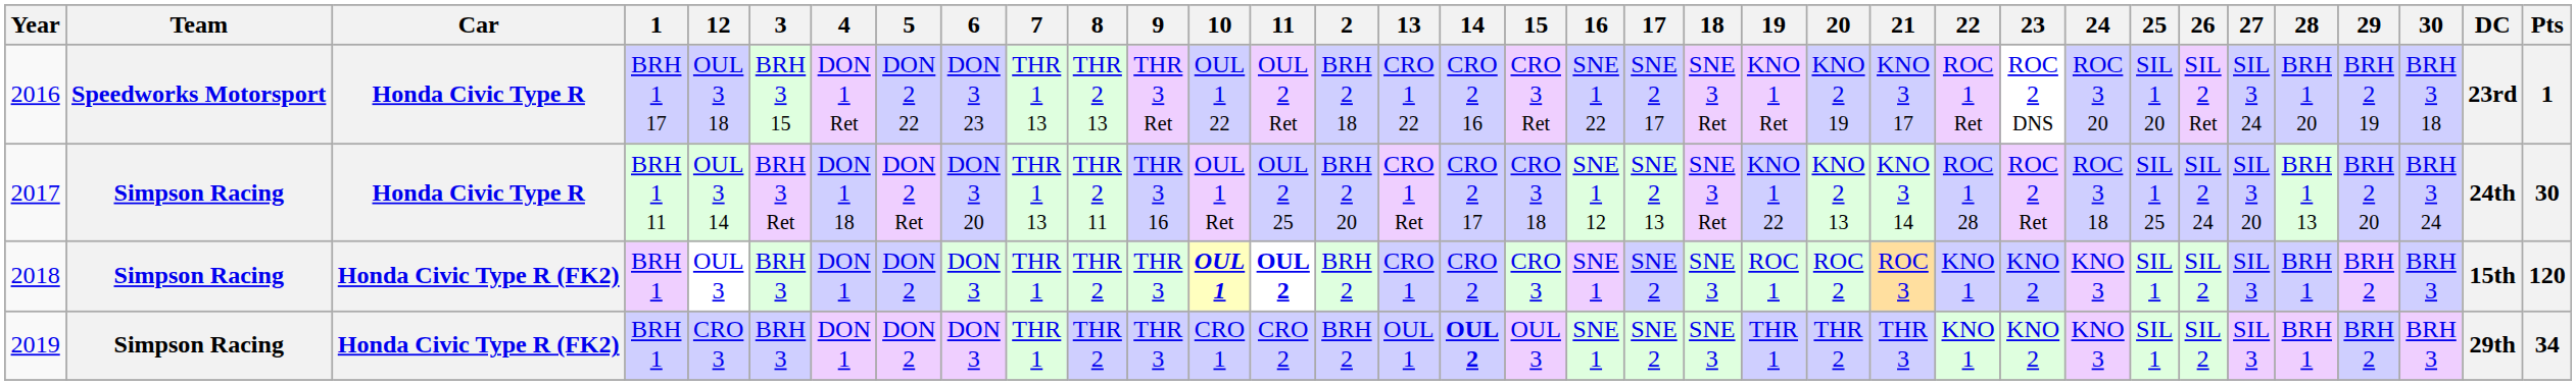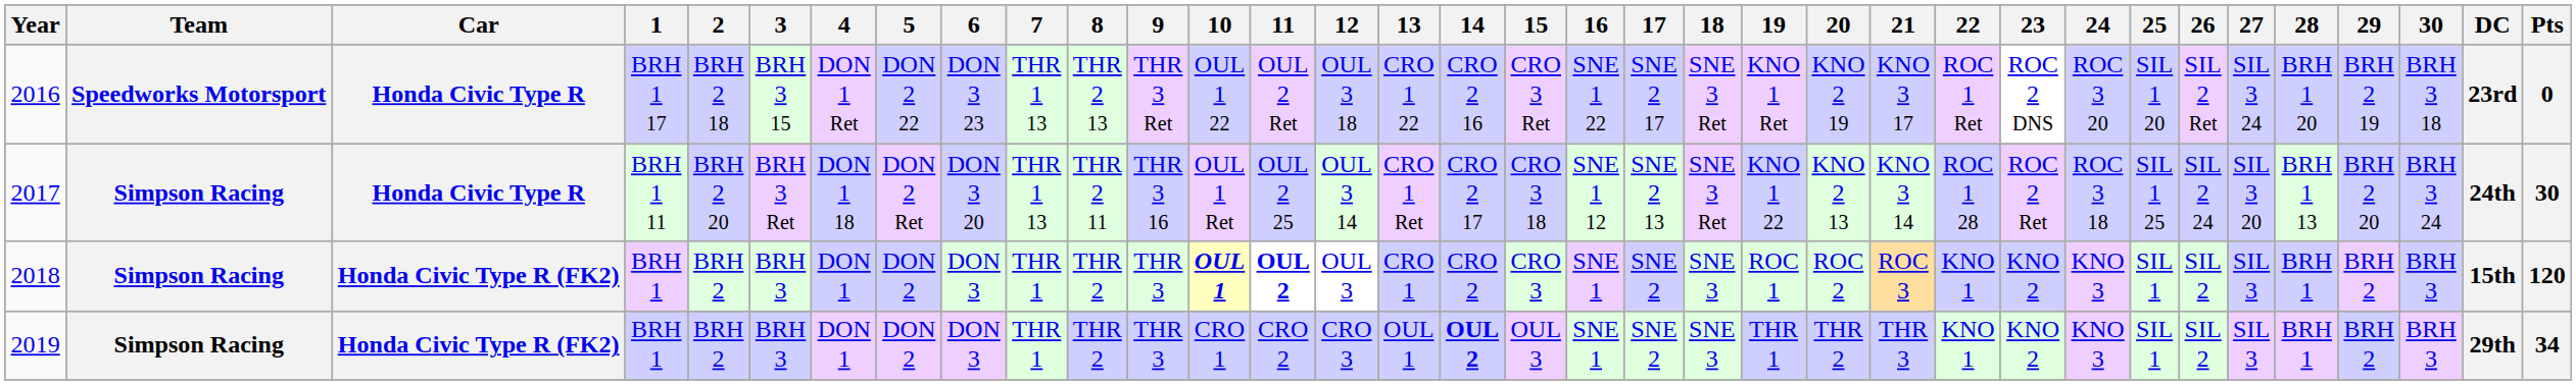 <table class="wikitable" style="text-align:center; font-size:85%">
 <tr>
 <th>Year</th>
 <th>Team</th>
 <th>Car</th>
 <th>1</th>
-<th>12</th>
+<th>2</th>
 <th>3</th>
 <th>4</th>
 <th>5</th>
 <th>6</th>
 <th>7</th>
 <th>8</th>
 <th>9</th>
 <th>10</th>
 <th>11</th>
-<th>2</th>
+<th>12</th>
 <th>13</th>
 <th>14</th>
 <th>15</th>
 <th>16</th>
 <th>17</th>
 <th>18</th>
 <th>19</th>
 <th>20</th>
 <th>21</th>
 <th>22</th>
 <th>23</th>
 <th>24</th>
 <th>25</th>
 <th>26</th>
 <th>27</th>
 <th>28</th>
 <th>29</th>
 <th>30</th>
 <th>DC</th>
 <th>Pts</th>
 </tr>
 <tr>
 <td><a href='#'>2016</a></td>
 <th nowrap><a href='#'>Speedworks Motorsport</a></th>
 <th nowrap><a href='#'>Honda Civic Type R</a></th>
 <td style="background:#CFCFFF;"><a href='#'>BRH<br>1</a><br><small>17</small></td>
-<td style="background:#CFCFFF;"><a href='#'>OUL<br>3</a><br><small>18</small></td>
+<td style="background:#CFCFFF;"><a href='#'>BRH<br>2</a><br><small>18</small></td>
 <td style="background:#DFFFDF;"><a href='#'>BRH<br>3</a><br><small>15</small></td>
 <td style="background:#EFCFFF;"><a href='#'>DON<br>1</a><br><small>Ret</small></td>
 <td style="background:#CFCFFF;"><a href='#'>DON<br>2</a><br><small>22</small></td>
 <td style="background:#CFCFFF;"><a href='#'>DON<br>3</a><br><small>23</small></td>
 <td style="background:#DFFFDF;"><a href='#'>THR<br>1</a><br><small>13</small></td>
 <td style="background:#DFFFDF;"><a href='#'>THR<br>2</a><br><small>13</small></td>
 <td style="background:#EFCFFF;"><a href='#'>THR<br>3</a><br><small>Ret</small></td>
 <td style="background:#CFCFFF;"><a href='#'>OUL<br>1</a><br><small>22</small></td>
 <td style="background:#EFCFFF;"><a href='#'>OUL<br>2</a><br><small>Ret</small></td>
-<td style="background:#CFCFFF;"><a href='#'>BRH<br>2</a><br><small>18</small></td>
+<td style="background:#CFCFFF;"><a href='#'>OUL<br>3</a><br><small>18</small></td>
 <td style="background:#CFCFFF;"><a href='#'>CRO<br>1</a><br><small>22</small></td>
 <td style="background:#CFCFFF;"><a href='#'>CRO<br>2</a><br><small>16</small></td>
 <td style="background:#EFCFFF;"><a href='#'>CRO<br>3</a><br><small>Ret</small></td>
 <td style="background:#CFCFFF;"><a href='#'>SNE<br>1</a><br><small>22</small></td>
 <td style="background:#CFCFFF;"><a href='#'>SNE<br>2</a><br><small>17</small></td>
 <td style="background:#EFCFFF;"><a href='#'>SNE<br>3</a><br><small>Ret</small></td>
 <td style="background:#EFCFFF;"><a href='#'>KNO<br>1</a><br><small>Ret</small></td>
 <td style="background:#CFCFFF;"><a href='#'>KNO<br>2</a><br><small>19</small></td>
 <td style="background:#CFCFFF;"><a href='#'>KNO<br>3</a><br><small>17</small></td>
 <td style="background:#EFCFFF;"><a href='#'>ROC<br>1</a><br><small>Ret</small></td>
 <td style="background:#FFFFFF;"><a href='#'>ROC<br>2</a><br><small>DNS</small></td>
 <td style="background:#CFCFFF;"><a href='#'>ROC<br>3</a><br><small>20</small></td>
 <td style="background:#CFCFFF;"><a href='#'>SIL<br>1</a><br><small>20</small></td>
 <td style="background:#EFCFFF;"><a href='#'>SIL<br>2</a><br><small>Ret</small></td>
 <td style="background:#CFCFFF;"><a href='#'>SIL<br>3</a><br><small>24</small></td>
 <td style="background:#CFCFFF;"><a href='#'>BRH<br>1</a><br><small>20</small></td>
 <td style="background:#CFCFFF;"><a href='#'>BRH<br>2</a><br><small>19</small></td>
 <td style="background:#CFCFFF;"><a href='#'>BRH<br>3</a><br><small>18</small></td>
 <th>23rd</th>
-<th>1</th>
+<th>0</th>
 </tr>
 <tr>
 <td><a href='#'>2017</a></td>
 <th nowrap><a href='#'>Simpson Racing</a></th>
 <th nowrap><a href='#'>Honda Civic Type R</a></th>
 <td style="background:#DFFFDF;"><a href='#'>BRH<br>1</a><br><small>11</small></td>
-<td style="background:#DFFFDF;"><a href='#'>OUL<br>3</a><br><small>14</small></td>
+<td style="background:#CFCFFF;"><a href='#'>BRH<br>2</a><br><small>20</small></td>
 <td style="background:#EFCFFF;"><a href='#'>BRH<br>3</a><br><small>Ret</small></td>
 <td style="background:#CFCFFF;"><a href='#'>DON<br>1</a><br><small>18</small></td>
 <td style="background:#EFCFFF;"><a href='#'>DON<br>2</a><br><small>Ret</small></td>
 <td style="background:#CFCFFF;"><a href='#'>DON<br>3</a><br><small>20</small></td>
 <td style="background:#DFFFDF;"><a href='#'>THR<br>1</a><br><small>13</small></td>
 <td style="background:#DFFFDF;"><a href='#'>THR<br>2</a><br><small>11</small></td>
 <td style="background:#CFCFFF;"><a href='#'>THR<br>3</a><br><small>16</small></td>
 <td style="background:#EFCFFF;"><a href='#'>OUL<br>1</a><br><small>Ret</small></td>
 <td style="background:#CFCFFF;"><a href='#'>OUL<br>2</a><br><small>25</small></td>
-<td style="background:#CFCFFF;"><a href='#'>BRH<br>2</a><br><small>20</small></td>
+<td style="background:#DFFFDF;"><a href='#'>OUL<br>3</a><br><small>14</small></td>
 <td style="background:#EFCFFF;"><a href='#'>CRO<br>1</a><br><small>Ret</small></td>
 <td style="background:#CFCFFF;"><a href='#'>CRO<br>2</a><br><small>17</small></td>
 <td style="background:#CFCFFF;"><a href='#'>CRO<br>3</a><br><small>18</small></td>
 <td style="background:#DFFFDF;"><a href='#'>SNE<br>1</a><br><small>12</small></td>
 <td style="background:#DFFFDF;"><a href='#'>SNE<br>2</a><br><small>13</small></td>
 <td style="background:#EFCFFF;"><a href='#'>SNE<br>3</a><br><small>Ret</small></td>
 <td style="background:#CFCFFF;"><a href='#'>KNO<br>1</a><br><small>22</small></td>
 <td style="background:#DFFFDF;"><a href='#'>KNO<br>2</a><br><small>13</small></td>
 <td style="background:#DFFFDF;"><a href='#'>KNO<br>3</a><br><small>14</small></td>
 <td style="background:#CFCFFF;"><a href='#'>ROC<br>1</a><br><small>28</small></td>
 <td style="background:#EFCFFF;"><a href='#'>ROC<br>2</a><br><small>Ret</small></td>
 <td style="background:#CFCFFF;"><a href='#'>ROC<br>3</a><br><small>18</small></td>
 <td style="background:#CFCFFF;"><a href='#'>SIL<br>1</a><br><small>25</small></td>
 <td style="background:#CFCFFF;"><a href='#'>SIL<br>2</a><br><small>24</small></td>
 <td style="background:#CFCFFF;"><a href='#'>SIL<br>3</a><br><small>20</small></td>
 <td style="background:#DFFFDF;"><a href='#'>BRH<br>1</a><br><small>13</small></td>
 <td style="background:#CFCFFF;"><a href='#'>BRH<br>2</a><br><small>20</small></td>
 <td style="background:#CFCFFF;"><a href='#'>BRH<br>3</a><br><small>24</small></td>
 <th>24th</th>
 <th>30</th>
 </tr>
 <tr>
 <td><a href='#'>2018</a></td>
 <th nowrap><a href='#'>Simpson Racing</a></th>
 <th nowrap><a href='#'>Honda Civic Type R (FK2)</a></th>
 <td style="background:#EFCFFF;"><a href='#'>BRH<br>1</a><br></td>
-<td style="background:#FFFFFF;"><a href='#'>OUL<br>3</a><br></td>
+<td style="background:#DFFFDF;"><a href='#'>BRH<br>2</a><br></td>
 <td style="background:#DFFFDF;"><a href='#'>BRH<br>3</a><br></td>
 <td style="background:#CFCFFF;"><a href='#'>DON<br>1</a><br></td>
 <td style="background:#CFCFFF;"><a href='#'>DON<br>2</a><br></td>
 <td style="background:#DFFFDF;"><a href='#'>DON<br>3</a><br></td>
 <td style="background:#DFFFDF;"><a href='#'>THR<br>1</a><br></td>
 <td style="background:#DFFFDF;"><a href='#'>THR<br>2</a><br></td>
 <td style="background:#DFFFDF;"><a href='#'>THR<br>3</a><br></td>
 <td style="background:#FFFFBF;"><strong><em><a href='#'>OUL<br>1</a></em></strong><br></td>
 <td style="background:#FFFFFF;"><strong><a href='#'>OUL<br>2</a></strong><br></td>
-<td style="background:#DFFFDF;"><a href='#'>BRH<br>2</a><br></td>
+<td style="background:#FFFFFF;"><a href='#'>OUL<br>3</a><br></td>
 <td style="background:#CFCFFF;"><a href='#'>CRO<br>1</a><br></td>
 <td style="background:#CFCFFF;"><a href='#'>CRO<br>2</a><br></td>
 <td style="background:#DFFFDF;"><a href='#'>CRO<br>3</a><br></td>
 <td style="background:#EFCFFF;"><a href='#'>SNE<br>1</a><br></td>
 <td style="background:#CFCFFF;"><a href='#'>SNE<br>2</a><br></td>
 <td style="background:#DFFFDF;"><a href='#'>SNE<br>3</a><br></td>
 <td style="background:#DFFFDF;"><a href='#'>ROC<br>1</a><br></td>
 <td style="background:#DFFFDF;"><a href='#'>ROC<br>2</a><br></td>
 <td style="background:#FFDF9F;"><a href='#'>ROC<br>3</a><br></td>
 <td style="background:#CFCFFF;"><a href='#'>KNO<br>1</a><br></td>
 <td style="background:#CFCFFF;"><a href='#'>KNO<br>2</a><br></td>
 <td style="background:#EFCFFF;"><a href='#'>KNO<br>3</a><br></td>
 <td style="background:#DFFFDF;"><a href='#'>SIL<br>1</a><br></td>
 <td style="background:#DFFFDF;"><a href='#'>SIL<br>2</a><br></td>
 <td style="background:#CFCFFF;"><a href='#'>SIL<br>3</a><br></td>
 <td style="background:#CFCFFF;"><a href='#'>BRH<br>1</a><br></td>
 <td style="background:#EFCFFF;"><a href='#'>BRH<br>2</a><br></td>
 <td style="background:#CFCFFF;"><a href='#'>BRH<br>3</a><br></td>
 <th>15th</th>
 <th>120</th>
 </tr>
 <tr>
 <td><a href='#'>2019</a></td>
 <th nowrap>Simpson Racing</th>
 <th nowrap><a href='#'>Honda Civic Type R (FK2)</a></th>
 <td style="background:#CFCFFF;"><a href='#'>BRH<br>1</a><br></td>
-<td style="background:#CFCFFF;"><a href='#'>CRO<br>3</a><br></td>
+<td style="background:#CFCFFF;"><a href='#'>BRH<br>2</a><br></td>
 <td style="background:#CFCFFF;"><a href='#'>BRH<br>3</a><br></td>
 <td style="background:#EFCFFF;"><a href='#'>DON<br>1</a><br></td>
 <td style="background:#EFCFFF;"><a href='#'>DON<br>2</a><br></td>
 <td style="background:#EFCFFF;"><a href='#'>DON<br>3</a><br></td>
 <td style="background:#DFFFDF;"><a href='#'>THR<br>1</a><br></td>
 <td style="background:#CFCFFF;"><a href='#'>THR<br>2</a><br></td>
 <td style="background:#CFCFFF;"><a href='#'>THR<br>3</a><br></td>
 <td style="background:#CFCFFF;"><a href='#'>CRO<br>1</a><br></td>
 <td style="background:#CFCFFF;"><a href='#'>CRO<br>2</a><br></td>
-<td style="background:#CFCFFF;"><a href='#'>BRH<br>2</a><br></td>
+<td style="background:#CFCFFF;"><a href='#'>CRO<br>3</a><br></td>
 <td style="background:#CFCFFF;"><a href='#'>OUL<br>1</a><br></td>
 <td style="background:#CFCFFF;"><strong><a href='#'>OUL<br>2</a><br></strong></td>
 <td style="background:#EFCFFF;"><a href='#'>OUL<br>3</a><br></td>
 <td style="background:#DFFFDF;"><a href='#'>SNE<br>1</a><br></td>
 <td style="background:#DFFFDF;"><a href='#'>SNE<br>2</a><br></td>
 <td style="background:#DFFFDF;"><a href='#'>SNE<br>3</a><br></td>
 <td style="background:#CFCFFF;"><a href='#'>THR<br>1</a><br></td>
 <td style="background:#CFCFFF;"><a href='#'>THR<br>2</a><br></td>
 <td style="background:#CFCFFF;"><a href='#'>THR<br>3</a><br></td>
 <td style="background:#DFFFDF;"><a href='#'>KNO<br>1</a><br></td>
 <td style="background:#DFFFDF;"><a href='#'>KNO<br>2</a><br></td>
 <td style="background:#EFCFFF;"><a href='#'>KNO<br>3</a><br></td>
 <td style="background:#DFFFDF;"><a href='#'>SIL<br>1</a><br></td>
 <td style="background:#DFFFDF;"><a href='#'>SIL<br>2</a><br></td>
 <td style="background:#EFCFFF;"><a href='#'>SIL<br>3</a><br></td>
 <td style="background:#EFCFFF;"><a href='#'>BRH<br>1</a><br></td>
 <td style="background:#CFCFFF;"><a href='#'>BRH<br>2</a><br></td>
 <td style="background:#EFCFFF;"><a href='#'>BRH<br>3</a><br></td>
 <th>29th</th>
 <th>34</th>
 </tr>
 </table>
